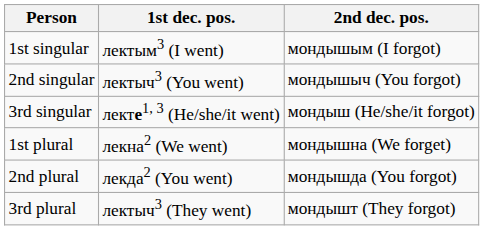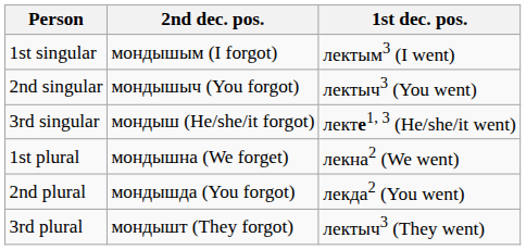 <table class="wikitable">
 <tr>
 <th>Person</th>
+<th>2nd dec. pos.</th>
 <th>1st dec. pos.</th>
-<th>2nd dec. pos.</th>
 </tr>
 <tr>
 <td>1st singular</td>
+<td>мондышым (I forgot)</td>
 <td>лектым<sup>3</sup> (I went)</td>
-<td>мондышым (I forgot)</td>
 </tr>
 <tr>
 <td>2nd singular</td>
+<td>мондышыч (You forgot)</td>
 <td>лектыч<sup>3</sup> (You went)</td>
-<td>мондышыч (You forgot)</td>
 </tr>
 <tr>
 <td>3rd singular</td>
+<td>мондыш (He/she/it forgot)</td>
 <td>лект<strong>е</strong><sup>1, 3</sup> (He/she/it went)</td>
-<td>мондыш (He/she/it forgot)</td>
 </tr>
 <tr>
 <td>1st plural</td>
+<td>мондышна (We forget)</td>
 <td>лекна<sup>2</sup> (We went)</td>
-<td>мондышна (We forget)</td>
 </tr>
 <tr>
 <td>2nd plural</td>
+<td>мондышда (You forgot)</td>
 <td>лекда<sup>2</sup> (You went)</td>
-<td>мондышда (You forgot)</td>
 </tr>
 <tr>
 <td>3rd plural</td>
+<td>мондышт (They forgot)</td>
 <td>лектыч<sup>3</sup> (They went)</td>
-<td>мондышт (They forgot)</td>
 </tr>
 </table>
